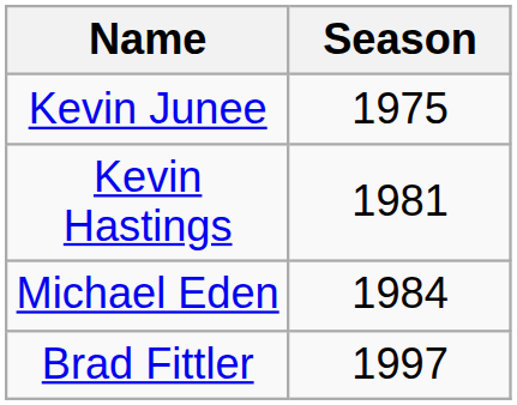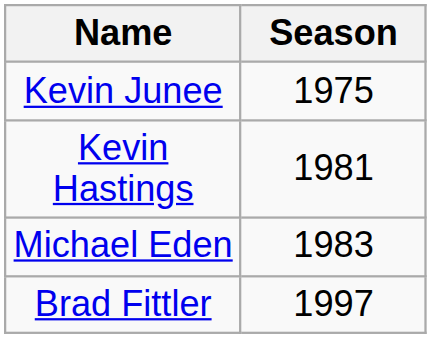 <table class="wikitable" width="30%" style="text-align: center;">
 <tr>
 <th width="20%">Name</th>
 <th width="10%">Season</th>
 </tr>
 <tr>
 <td><a href='#'>Kevin Junee</a></td>
 <td>1975</td>
 </tr>
 <tr>
 <td><a href='#'>Kevin Hastings</a></td>
 <td>1981</td>
 </tr>
 <tr>
 <td><a href='#'>Michael Eden</a></td>
-<td>1984</td>
+<td>1983</td>
 </tr>
 <tr>
 <td><a href='#'>Brad Fittler</a></td>
 <td>1997</td>
 </tr>
 </table>
